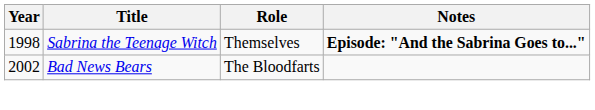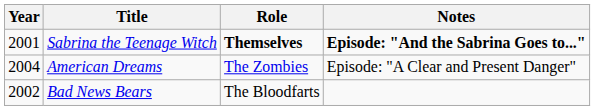 <table class="wikitable sortable">
 <tr>
 <th>Year</th>
 <th>Title</th>
 <th>Role</th>
 <th class="unsortable">Notes</th>
 </tr>
 <tr>
-<td>1998</td>
+<td>2001</td>
 <td><em><a href='#'>Sabrina the Teenage Witch</a></em></td>
-<td>Themselves</td>
+<td><strong>Themselves</strong></td>
 <td><strong>Episode: "And the Sabrina Goes to..."</strong></td>
+</tr>
+<tr>
+<td>2004</td>
+<td><em><a href='#'>American Dreams</a></em></td>
+<td><a href='#'>The Zombies</a></td>
+<td>Episode: "A Clear and Present Danger"</td>
 </tr>
 <tr>
 <td>2002</td>
 <td><em><a href='#'>Bad News Bears</a></em></td>
 <td>The Bloodfarts</td>
 <td></td>
 </tr>
 </table>
